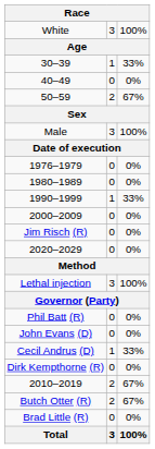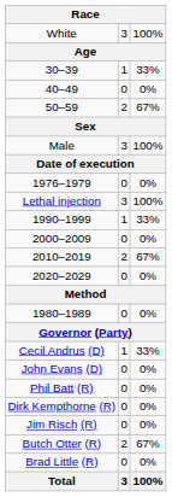 <table class="wikitable" style="text-align:center;">
 <tr>
 <th colspan="3">Race</th>
 </tr>
 <tr>
 <td>White</td>
 <td>3</td>
 <td>100%</td>
 </tr>
 <tr>
 <th colspan="3">Age</th>
 </tr>
 <tr>
 <td>30–39</td>
 <td>1</td>
 <td>33%</td>
 </tr>
 <tr>
 <td>40–49</td>
 <td>0</td>
 <td>0%</td>
 </tr>
 <tr>
 <td>50–59</td>
 <td>2</td>
 <td>67%</td>
 </tr>
 <tr>
 <th colspan="3">Sex</th>
 </tr>
 <tr>
 <td>Male</td>
 <td>3</td>
 <td>100%</td>
 </tr>
 <tr>
 <th colspan="3">Date of execution</th>
 </tr>
 <tr>
 <td>1976–1979</td>
 <td>0</td>
 <td>0%</td>
 </tr>
 <tr>
-<td>1980–1989</td>
-<td>0</td>
-<td>0%</td>
+<td><a href='#'>Lethal injection</a></td>
+<td>3</td>
+<td>100%</td>
 </tr>
 <tr>
 <td>1990–1999</td>
 <td>1</td>
 <td>33%</td>
 </tr>
 <tr>
 <td>2000–2009</td>
 <td>0</td>
 <td>0%</td>
 </tr>
 <tr>
-<td><a href='#'>Jim Risch</a> <a href='#'>(R)</a></td>
-<td>0</td>
-<td>0%</td>
+<td>2010–2019</td>
+<td>2</td>
+<td>67%</td>
 </tr>
 <tr>
 <td>2020–2029</td>
 <td>0</td>
 <td>0%</td>
 </tr>
 <tr>
 <th colspan="3">Method</th>
 </tr>
 <tr>
-<td><a href='#'>Lethal injection</a></td>
-<td>3</td>
-<td>100%</td>
+<td>1980–1989</td>
+<td>0</td>
+<td>0%</td>
 </tr>
 <tr>
 <th colspan="3"><a href='#'>Governor</a> (<a href='#'>Party</a>)</th>
+</tr>
+<tr>
+<td><a href='#'>Cecil Andrus</a> <a href='#'>(D)</a></td>
+<td>1</td>
+<td>33%</td>
+</tr>
+<tr>
+<td><a href='#'>John Evans</a> <a href='#'>(D)</a></td>
+<td>0</td>
+<td>0%</td>
 </tr>
 <tr>
 <td><a href='#'>Phil Batt</a> <a href='#'>(R)</a></td>
 <td>0</td>
 <td>0%</td>
 </tr>
 <tr>
-<td><a href='#'>John Evans</a> <a href='#'>(D)</a></td>
-<td>0</td>
-<td>0%</td>
-</tr>
-<tr>
-<td><a href='#'>Cecil Andrus</a> <a href='#'>(D)</a></td>
-<td>1</td>
-<td>33%</td>
-</tr>
-<tr>
 <td><a href='#'>Dirk Kempthorne</a> <a href='#'>(R)</a></td>
 <td>0</td>
 <td>0%</td>
 </tr>
 <tr>
-<td>2010–2019</td>
-<td>2</td>
-<td>67%</td>
+<td><a href='#'>Jim Risch</a> <a href='#'>(R)</a></td>
+<td>0</td>
+<td>0%</td>
 </tr>
 <tr>
 <td><a href='#'>Butch Otter</a> <a href='#'>(R)</a></td>
 <td>2</td>
 <td>67%</td>
 </tr>
 <tr>
 <td><a href='#'>Brad Little</a> <a href='#'>(R)</a></td>
 <td>0</td>
 <td>0%</td>
 </tr>
 <tr>
 <th>Total</th>
 <th>3</th>
 <th>100%</th>
 </tr>
 </table>
